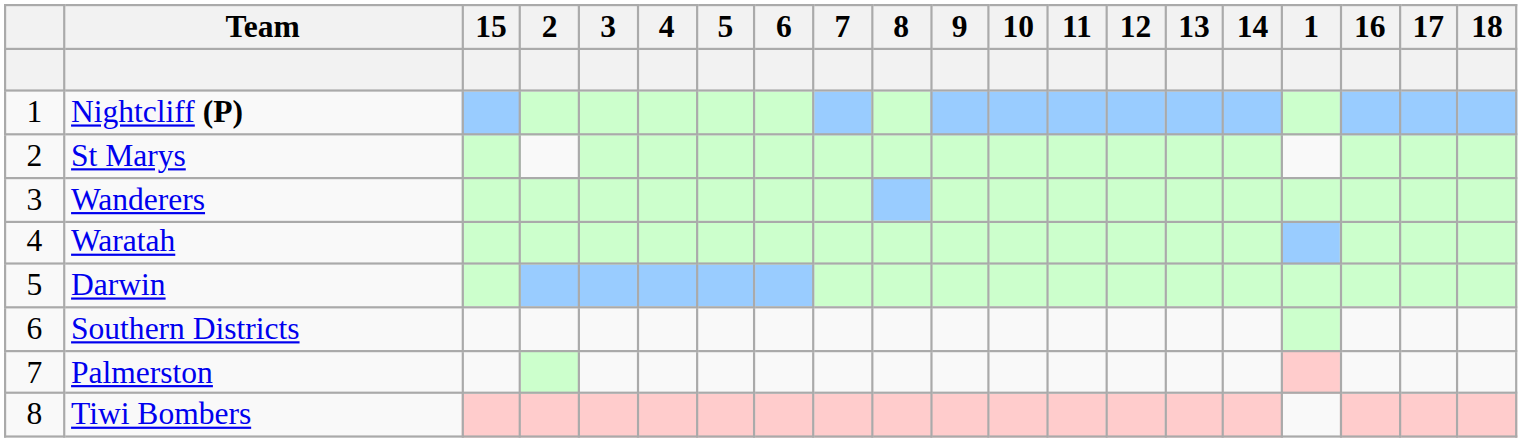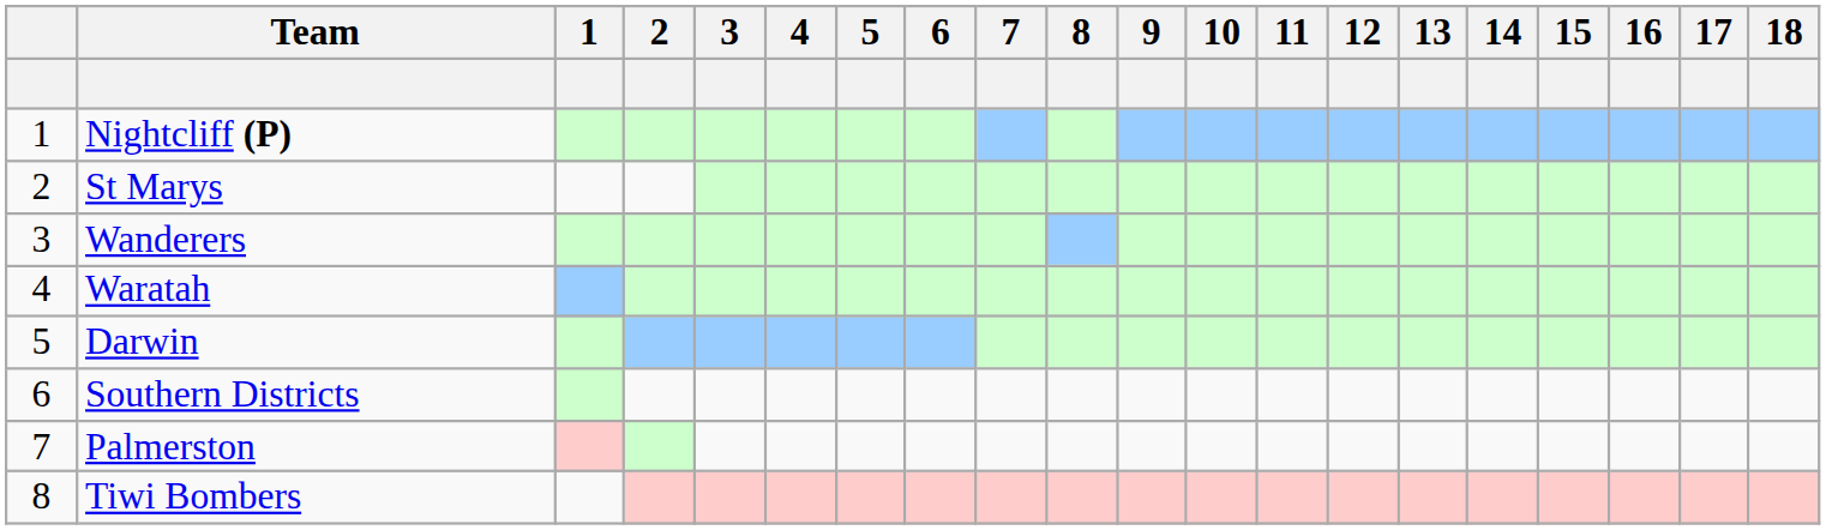 <table class="wikitable sortable" style="text-align:center; line-height: 90%; font-size:90%;">
 <tr>
 <th width=20 abbr="Position"></th>
 <th width=175px>Team</th>
-<th width=20 abbr="Round 15">15</th>
+<th width=20 abbr="Round 1">1</th>
 <th width=20 abbr="Round 2">2</th>
 <th width=20 abbr="Round 3">3</th>
 <th width=20 abbr="Round 4">4</th>
 <th width=20 abbr="Round 5">5</th>
 <th width=20 abbr="Round 6">6</th>
 <th width=20 abbr="Round 7">7</th>
 <th width=20 abbr="Round 8">8</th>
 <th width=20 abbr="Round 9">9</th>
 <th width=20 abbr="Round 10">10</th>
 <th width=20 abbr="Round 11">11</th>
 <th width=20 abbr="Round 12">12</th>
 <th width=20 abbr="Round 13">13</th>
 <th width=20 abbr="Round 14">14</th>
-<th width=20 abbr="Round 1">1</th>
+<th width=20 abbr="Round 15">15</th>
 <th width=20 abbr="Round 16">16</th>
 <th width=20 abbr="Round 17">17</th>
 <th width=20 abbr="Round 18">18</th>
 </tr>
 <tr>
 <th></th>
 <th></th>
 <th></th>
 <th></th>
 <th></th>
 <th></th>
 <th></th>
 <th></th>
 <th></th>
 <th></th>
 <th></th>
 <th></th>
 <th></th>
 <th></th>
 <th></th>
 <th></th>
 <th></th>
 <th></th>
 <th></th>
 <th> </th>
 </tr>
 <tr>
 <td>1</td>
 <td style="text-align:left;"><a href='#'>Nightcliff</a> <strong>(P)</strong></td>
-<td style="background:#99ccff;"></td>
+<td style="background:#ccffcc;"></td>
 <td style="background:#ccffcc;"></td>
 <td style="background:#ccffcc;"></td>
 <td style="background:#ccffcc;"></td>
 <td style="background:#ccffcc;"></td>
 <td style="background:#ccffcc;"></td>
 <td style="background:#99ccff;"></td>
 <td style="background:#ccffcc;"></td>
 <td style="background:#99ccff;"></td>
 <td style="background:#99ccff;"></td>
 <td style="background:#99ccff;"></td>
 <td style="background:#99ccff;"></td>
 <td style="background:#99ccff;"></td>
 <td style="background:#99ccff;"></td>
-<td style="background:#ccffcc;"></td>
+<td style="background:#99ccff;"></td>
 <td style="background:#99ccff;"></td>
 <td style="background:#99ccff;"></td>
 <td style="background:#99ccff;"></td>
 </tr>
 <tr>
 <td>2</td>
 <td style="text-align:left;"><a href='#'>St Marys</a></td>
-<td style="background:#ccffcc;"></td>
+<td></td>
 <td></td>
 <td style="background:#ccffcc;"></td>
 <td style="background:#ccffcc;"></td>
 <td style="background:#ccffcc;"></td>
 <td style="background:#ccffcc;"></td>
 <td style="background:#ccffcc;"></td>
 <td style="background:#ccffcc;"></td>
 <td style="background:#ccffcc;"></td>
 <td style="background:#ccffcc;"></td>
 <td style="background:#ccffcc;"></td>
 <td style="background:#ccffcc;"></td>
 <td style="background:#ccffcc;"></td>
 <td style="background:#ccffcc;"></td>
-<td></td>
+<td style="background:#ccffcc;"></td>
 <td style="background:#ccffcc;"></td>
 <td style="background:#ccffcc;"></td>
 <td style="background:#ccffcc;"></td>
 </tr>
 <tr>
 <td>3</td>
 <td style="text-align:left;"><a href='#'>Wanderers</a></td>
 <td style="background:#ccffcc;"></td>
 <td style="background:#ccffcc;"></td>
 <td style="background:#ccffcc;"></td>
 <td style="background:#ccffcc;"></td>
 <td style="background:#ccffcc;"></td>
 <td style="background:#ccffcc;"></td>
 <td style="background:#ccffcc;"></td>
 <td style="background:#99ccff;"></td>
 <td style="background:#ccffcc;"></td>
 <td style="background:#ccffcc;"></td>
 <td style="background:#ccffcc;"></td>
 <td style="background:#ccffcc;"></td>
 <td style="background:#ccffcc;"></td>
 <td style="background:#ccffcc;"></td>
 <td style="background:#ccffcc;"></td>
 <td style="background:#ccffcc;"></td>
 <td style="background:#ccffcc;"></td>
 <td style="background:#ccffcc;"></td>
 </tr>
 <tr>
 <td>4</td>
 <td style="text-align:left;"><a href='#'>Waratah</a></td>
+<td style="background:#99ccff;"></td>
 <td style="background:#ccffcc;"></td>
 <td style="background:#ccffcc;"></td>
 <td style="background:#ccffcc;"></td>
 <td style="background:#ccffcc;"></td>
 <td style="background:#ccffcc;"></td>
 <td style="background:#ccffcc;"></td>
 <td style="background:#ccffcc;"></td>
 <td style="background:#ccffcc;"></td>
 <td style="background:#ccffcc;"></td>
 <td style="background:#ccffcc;"></td>
 <td style="background:#ccffcc;"></td>
 <td style="background:#ccffcc;"></td>
 <td style="background:#ccffcc;"></td>
 <td style="background:#ccffcc;"></td>
-<td style="background:#99ccff;"></td>
 <td style="background:#ccffcc;"></td>
 <td style="background:#ccffcc;"></td>
 <td style="background:#ccffcc;"></td>
 </tr>
 <tr>
 <td>5</td>
 <td style="text-align:left"><a href='#'>Darwin</a></td>
 <td style="background:#ccffcc;"></td>
 <td style="background:#99ccff;"></td>
 <td style="background:#99ccff;"></td>
 <td style="background:#99ccff;"></td>
 <td style="background:#99ccff;"></td>
 <td style="background:#99ccff;"></td>
 <td style="background:#ccffcc;"></td>
 <td style="background:#ccffcc;"></td>
 <td style="background:#ccffcc;"></td>
 <td style="background:#ccffcc;"></td>
 <td style="background:#ccffcc;"></td>
 <td style="background:#ccffcc;"></td>
 <td style="background:#ccffcc;"></td>
 <td style="background:#ccffcc;"></td>
 <td style="background:#ccffcc;"></td>
 <td style="background:#ccffcc;"></td>
 <td style="background:#ccffcc;"></td>
 <td style="background:#ccffcc;"></td>
 </tr>
 <tr>
 <td>6</td>
 <td style="text-align:left"><a href='#'>Southern Districts</a></td>
+<td style="background:#ccffcc;"></td>
 <td></td>
 <td></td>
 <td></td>
 <td></td>
 <td></td>
 <td></td>
 <td></td>
 <td></td>
 <td></td>
 <td></td>
 <td></td>
 <td></td>
 <td></td>
 <td></td>
-<td style="background:#ccffcc;"></td>
 <td></td>
 <td></td>
 <td></td>
 </tr>
 <tr>
 <td>7</td>
 <td style="text-align:left"><a href='#'>Palmerston</a></td>
-<td></td>
+<td style="background:#ffcccc;"></td>
 <td style="background:#ccffcc;"></td>
 <td></td>
 <td></td>
 <td></td>
 <td></td>
 <td></td>
 <td></td>
 <td></td>
 <td></td>
 <td></td>
 <td></td>
 <td></td>
 <td></td>
-<td style="background:#ffcccc;"></td>
+<td></td>
 <td></td>
 <td></td>
 <td></td>
 </tr>
 <tr>
 <td>8</td>
 <td style="text-align:left"><a href='#'>Tiwi Bombers</a></td>
+<td></td>
 <td style="background:#ffcccc;"></td>
 <td style="background:#ffcccc;"></td>
 <td style="background:#ffcccc;"></td>
 <td style="background:#ffcccc;"></td>
 <td style="background:#ffcccc;"></td>
 <td style="background:#ffcccc;"></td>
 <td style="background:#ffcccc;"></td>
 <td style="background:#ffcccc;"></td>
 <td style="background:#ffcccc;"></td>
 <td style="background:#ffcccc;"></td>
 <td style="background:#ffcccc;"></td>
 <td style="background:#ffcccc;"></td>
 <td style="background:#ffcccc;"></td>
 <td style="background:#ffcccc;"></td>
-<td></td>
 <td style="background:#ffcccc;"></td>
 <td style="background:#ffcccc;"></td>
 <td style="background:#ffcccc;"></td>
 </tr>
 </table>
